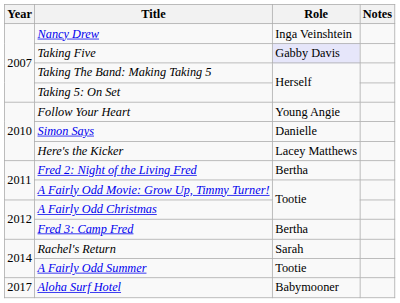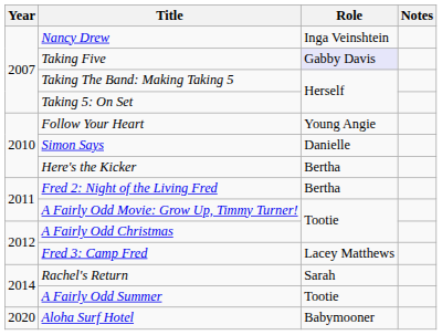 <table class="wikitable sortable plainrowheaders">
 <tr>
 <th scope="col">Year</th>
 <th scope="col">Title</th>
 <th scope="col">Role</th>
 <th scope="col" class="unsortable">Notes</th>
 </tr>
 <tr>
 <td rowspan="4">2007</td>
 <td><em><a href='#'>Nancy Drew</a></em></td>
 <td>Inga Veinshtein</td>
 <td></td>
 </tr>
 <tr>
 <td><em>Taking Five</em></td>
 <td style="background: lavender;">Gabby Davis</td>
 <td></td>
 </tr>
 <tr>
 <td><em>Taking The Band: Making Taking 5</em></td>
 <td rowspan="2">Herself</td>
 <td></td>
 </tr>
 <tr>
 <td><em>Taking 5: On Set</em></td>
 <td></td>
 </tr>
 <tr>
 <td rowspan="3">2010</td>
 <td><em>Follow Your Heart</em></td>
 <td>Young Angie</td>
 <td></td>
 </tr>
 <tr>
 <td><em><a href='#'>Simon Says</a></em></td>
 <td>Danielle</td>
 <td></td>
 </tr>
 <tr>
 <td><em>Here's the Kicker</em></td>
-<td>Lacey Matthews</td>
+<td>Bertha</td>
 <td></td>
 </tr>
 <tr>
 <td rowspan="2">2011</td>
 <td><em><a href='#'>Fred 2: Night of the Living Fred</a></em></td>
 <td>Bertha</td>
 <td></td>
 </tr>
 <tr>
 <td><em><a href='#'>A Fairly Odd Movie: Grow Up, Timmy Turner!</a></em></td>
 <td rowspan="2">Tootie</td>
 <td></td>
 </tr>
 <tr>
 <td rowspan="2">2012</td>
 <td><em><a href='#'>A Fairly Odd Christmas</a></em></td>
 <td></td>
 </tr>
 <tr>
 <td><em><a href='#'>Fred 3: Camp Fred</a></em></td>
-<td>Bertha</td>
+<td>Lacey Matthews</td>
 <td></td>
 </tr>
 <tr>
 <td rowspan="2">2014</td>
 <td><em>Rachel's Return</em></td>
 <td>Sarah</td>
 <td></td>
 </tr>
 <tr>
 <td><em><a href='#'>A Fairly Odd Summer</a></em></td>
 <td>Tootie</td>
 <td></td>
 </tr>
 <tr>
-<td>2017</td>
+<td>2020</td>
 <td><em><a href='#'>Aloha Surf Hotel</a></em></td>
 <td>Babymooner</td>
 <td></td>
 </tr>
 </table>
